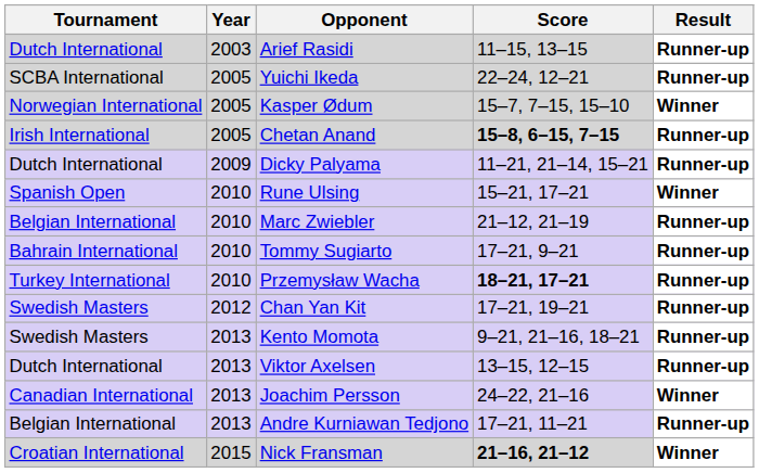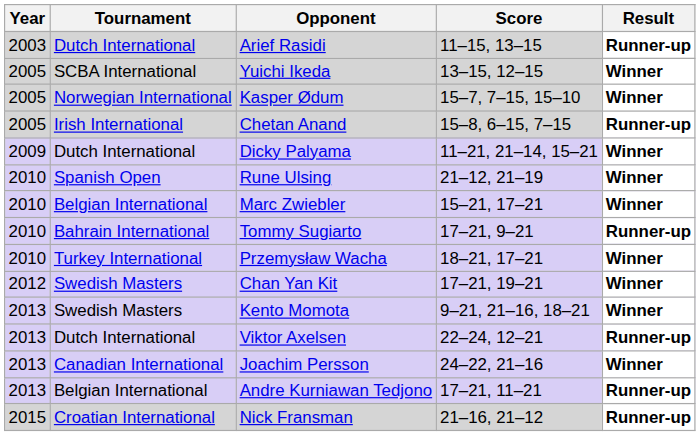 <table class="sortable wikitable" style="font-size: 90%;">
 <tr>
+<th>Year</th>
 <th>Tournament</th>
-<th>Year</th>
 <th>Opponent</th>
 <th>Score</th>
 <th>Result</th>
 </tr>
 <tr style="background:#D5D5D5">
+<td align="center">2003</td>
 <td align="left"><a href='#'>Dutch International</a></td>
-<td align="center">2003</td>
 <td align="left"> <a href='#'>Arief Rasidi</a></td>
 <td align="left">11–15, 13–15</td>
 <td style="text-align:left; background:white"> <strong>Runner-up</strong></td>
 </tr>
 <tr style="background:#D5D5D5">
+<td align="center">2005</td>
 <td align="left">SCBA International</td>
-<td align="center">2005</td>
 <td align="left"> <a href='#'>Yuichi Ikeda</a></td>
-<td align="left">22–24, 12–21</td>
-<td style="text-align:left; background:white"> <strong>Runner-up</strong></td>
+<td align="left">13–15, 12–15</td>
+<td style="text-align:left; background:white"> <strong>Winner</strong></td>
 </tr>
 <tr style="background:#D5D5D5">
+<td align="center">2005</td>
 <td align="left"><a href='#'>Norwegian International</a></td>
-<td align="center">2005</td>
 <td align="left"> <a href='#'>Kasper Ødum</a></td>
 <td align="left">15–7, 7–15, 15–10</td>
 <td style="text-align:left; background:white"> <strong>Winner</strong></td>
 </tr>
 <tr style="background:#D5D5D5">
+<td align="center">2005</td>
 <td align="left"><a href='#'>Irish International</a></td>
-<td align="center">2005</td>
 <td align="left"> <a href='#'>Chetan Anand</a></td>
-<td align="left"><strong>15–8, 6–15, 7–15</strong></td>
+<td align="left">15–8, 6–15, 7–15</td>
 <td style="text-align:left; background:white"> <strong>Runner-up</strong></td>
 </tr>
 <tr style="background:#D8CEF6">
+<td align="center">2009</td>
 <td align="left">Dutch International</td>
-<td align="center">2009</td>
 <td align="left"> <a href='#'>Dicky Palyama</a></td>
 <td align="left">11–21, 21–14, 15–21</td>
-<td style="text-align:left; background:white"> <strong>Runner-up</strong></td>
+<td style="text-align:left; background:white"> <strong>Winner</strong></td>
 </tr>
 <tr style="background:#D8CEF6">
+<td align="center">2010</td>
 <td align="left"><a href='#'>Spanish Open</a></td>
+<td align="left"> <a href='#'>Rune Ulsing</a></td>
+<td align="left">21–12, 21–19</td>
+<td style="text-align:left; background:white"> <strong>Winner</strong></td>
+</tr>
+<tr style="background:#D8CEF6">
 <td align="center">2010</td>
-<td align="left"> <a href='#'>Rune Ulsing</a></td>
+<td align="left"><a href='#'>Belgian International</a></td>
+<td align="left"> <a href='#'>Marc Zwiebler</a></td>
 <td align="left">15–21, 17–21</td>
 <td style="text-align:left; background:white"> <strong>Winner</strong></td>
 </tr>
 <tr style="background:#D8CEF6">
-<td align="left"><a href='#'>Belgian International</a></td>
 <td align="center">2010</td>
-<td align="left"> <a href='#'>Marc Zwiebler</a></td>
-<td align="left">21–12, 21–19</td>
-<td style="text-align:left; background:white"> <strong>Runner-up</strong></td>
-</tr>
-<tr style="background:#D8CEF6">
 <td align="left"><a href='#'>Bahrain International</a></td>
-<td align="center">2010</td>
 <td align="left"> <a href='#'>Tommy Sugiarto</a></td>
 <td align="left">17–21, 9–21</td>
 <td style="text-align:left; background:white"> <strong>Runner-up</strong></td>
 </tr>
 <tr style="background:#D8CEF6">
+<td align="center">2010</td>
 <td align="left"><a href='#'>Turkey International</a></td>
-<td align="center">2010</td>
 <td align="left"> <a href='#'>Przemysław Wacha</a></td>
-<td align="left"><strong>18–21, 17–21</strong></td>
+<td align="left">18–21, 17–21</td>
+<td style="text-align:left; background:white"> <strong>Winner</strong></td>
+</tr>
+<tr style="background:#D8CEF6">
+<td align="center">2012</td>
+<td align="left"><a href='#'>Swedish Masters</a></td>
+<td align="left"> <a href='#'>Chan Yan Kit</a></td>
+<td align="left">17–21, 19–21</td>
+<td style="text-align:left; background:white"> <strong>Winner</strong></td>
+</tr>
+<tr style="background:#D8CEF6">
+<td align="center">2013</td>
+<td align="left">Swedish Masters</td>
+<td align="left"> <a href='#'>Kento Momota</a></td>
+<td align="left">9–21, 21–16, 18–21</td>
+<td style="text-align:left; background:white"> <strong>Winner</strong></td>
+</tr>
+<tr style="background:#D8CEF6">
+<td align="center">2013</td>
+<td align="left">Dutch International</td>
+<td align="left"> <a href='#'>Viktor Axelsen</a></td>
+<td align="left">22–24, 12–21</td>
 <td style="text-align:left; background:white"> <strong>Runner-up</strong></td>
 </tr>
 <tr style="background:#D8CEF6">
-<td align="left"><a href='#'>Swedish Masters</a></td>
-<td align="center">2012</td>
-<td align="left"> <a href='#'>Chan Yan Kit</a></td>
-<td align="left">17–21, 19–21</td>
-<td style="text-align:left; background:white"> <strong>Runner-up</strong></td>
-</tr>
-<tr style="background:#D8CEF6">
-<td align="left">Swedish Masters</td>
 <td align="center">2013</td>
-<td align="left"> <a href='#'>Kento Momota</a></td>
-<td align="left">9–21, 21–16, 18–21</td>
-<td style="text-align:left; background:white"> <strong>Runner-up</strong></td>
-</tr>
-<tr style="background:#D8CEF6">
-<td align="left">Dutch International</td>
-<td align="center">2013</td>
-<td align="left"> <a href='#'>Viktor Axelsen</a></td>
-<td align="left">13–15, 12–15</td>
-<td style="text-align:left; background:white"> <strong>Runner-up</strong></td>
-</tr>
-<tr style="background:#D8CEF6">
 <td align="left"><a href='#'>Canadian International</a></td>
-<td align="center">2013</td>
 <td align="left"> <a href='#'>Joachim Persson</a></td>
 <td align="left">24–22, 21–16</td>
 <td style="text-align:left; background:white"> <strong>Winner</strong></td>
 </tr>
 <tr style="background:#D8CEF6">
+<td align="center">2013</td>
 <td align="left">Belgian International</td>
-<td align="center">2013</td>
 <td align="left"> <a href='#'>Andre Kurniawan Tedjono</a></td>
 <td align="left">17–21, 11–21</td>
 <td style="text-align:left; background:white"> <strong>Runner-up</strong></td>
 </tr>
 <tr style="background:#D5D5D5">
+<td align="center">2015</td>
 <td align="left"><a href='#'>Croatian International</a></td>
-<td align="center">2015</td>
 <td align="left"> <a href='#'>Nick Fransman</a></td>
-<td align="left"><strong>21–16, 21–12</strong></td>
-<td style="text-align:left; background:white"> <strong>Winner</strong></td>
+<td align="left">21–16, 21–12</td>
+<td style="text-align:left; background:white"> <strong>Runner-up</strong></td>
 </tr>
 </table>
